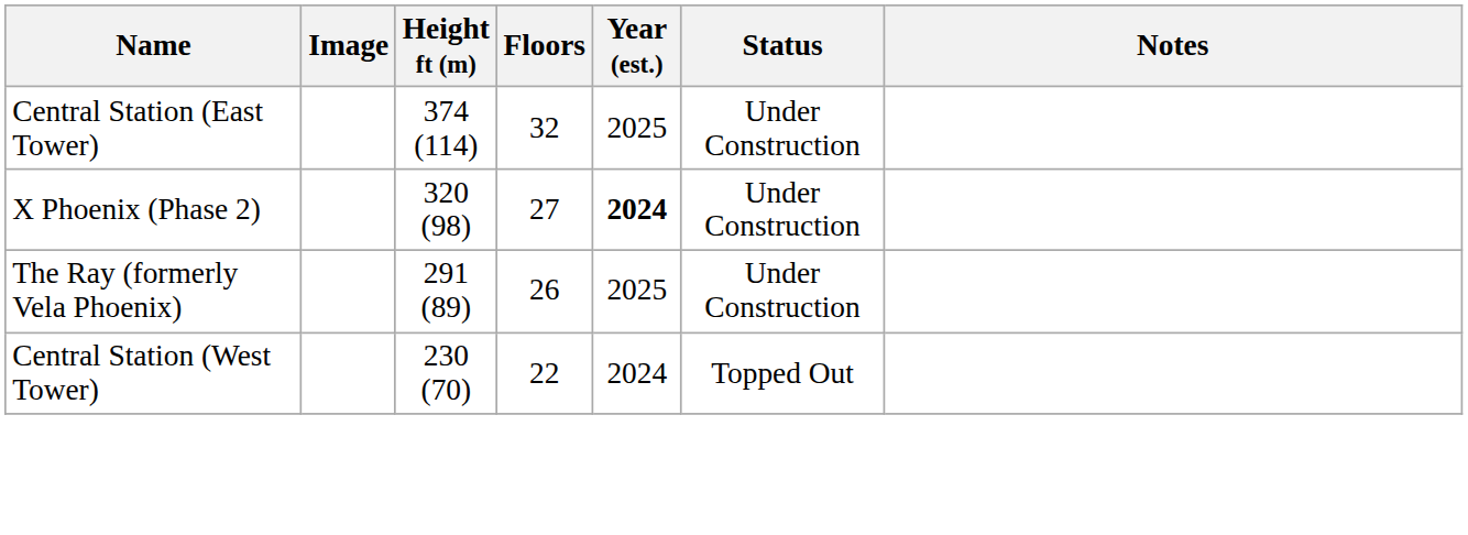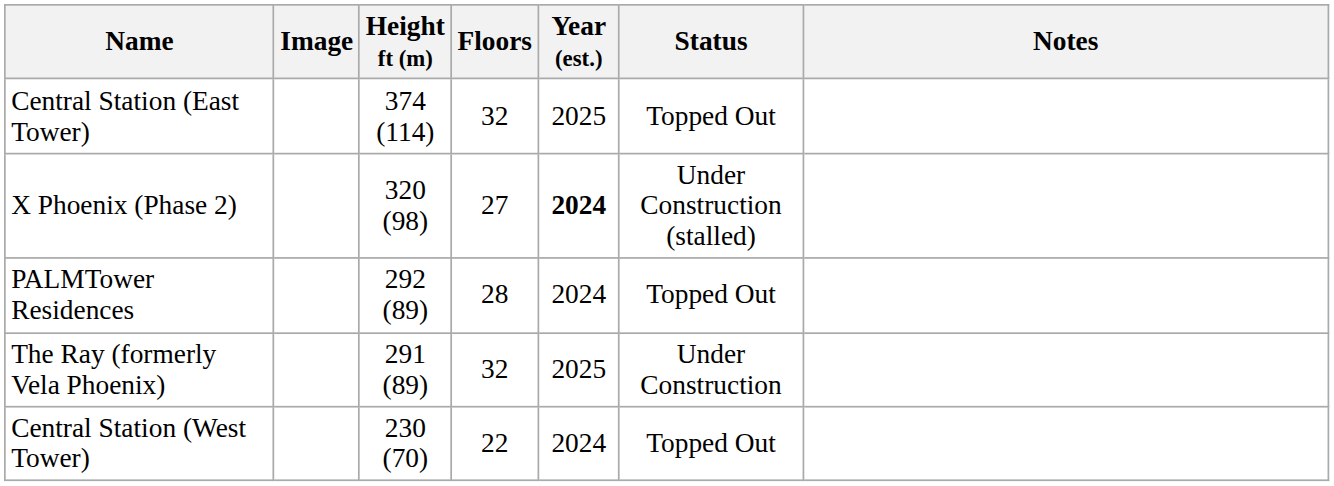 <table class="wikitable sortable" style="border:#999; background:#fff; text-align: center">
 <tr>
 <th scope=col style="width:150px;">Name</th>
 <th scope=col class="unsortable">Image</th>
 <th scope=col style="width:40px;">Height<br><small>ft (m)</small></th>
 <th scope=col style="width:40px;">Floors</th>
 <th scope=col style="width:40px;">Year<br><small>(est.)</small></th>
 <th scope=col style="width:100px;">Status</th>
 <th scope=col class="unsortable" style="width:300px;">Notes</th>
 </tr>
 <tr>
 <td align=left>Central Station (East Tower)</td>
 <td></td>
 <td align="center">374 (114)</td>
 <td align="center">32</td>
 <td align="center">2025</td>
-<td align="center">Under Construction</td>
+<td align="center">Topped Out</td>
 <td align="center"></td>
 </tr>
 <tr>
 <td align=left>X Phoenix (Phase 2)</td>
 <td></td>
 <td align="center">320 (98)</td>
 <td align="center">27</td>
 <td align="center"><strong>2024</strong></td>
-<td align="center">Under Construction</td>
+<td align="center">Under Construction (stalled)</td>
+<td align="center"></td>
+</tr>
+<tr>
+<td align=left>PALMTower Residences</td>
+<td></td>
+<td align="center">292 (89)</td>
+<td align="center">28</td>
+<td align="center">2024</td>
+<td align="center">Topped Out</td>
 <td align="center"></td>
 </tr>
 <tr>
 <td align=left>The Ray (formerly Vela Phoenix)</td>
 <td></td>
 <td align="center">291 (89)</td>
-<td align="center">26</td>
+<td align="center">32</td>
 <td align="center">2025</td>
 <td align="center">Under Construction</td>
 <td align="center"></td>
 </tr>
 <tr>
 <td align=left>Central Station (West Tower)</td>
 <td></td>
 <td align="center">230 (70)</td>
 <td align="center">22</td>
 <td align="center">2024</td>
 <td align="center">Topped Out</td>
 <td align="center"></td>
 </tr>
 </table>
